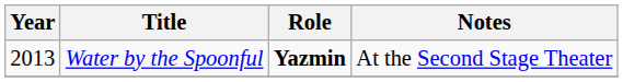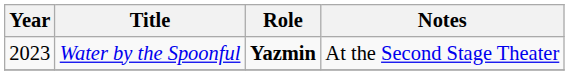 <table class="wikitable">
 <tr>
 <th>Year</th>
 <th>Title</th>
 <th>Role</th>
 <th class="unsortable">Notes</th>
 </tr>
 <tr>
-<td>2013</td>
+<td>2023</td>
 <td><em><a href='#'>Water by the Spoonful</a></em></td>
 <td><strong>Yazmin</strong></td>
 <td>At the <a href='#'>Second Stage Theater</a></td>
 </tr>
 <tr>
 </tr>
 </table>
